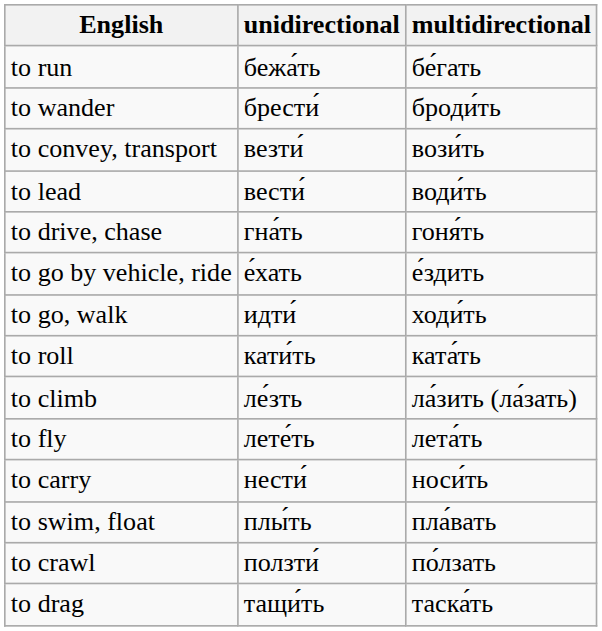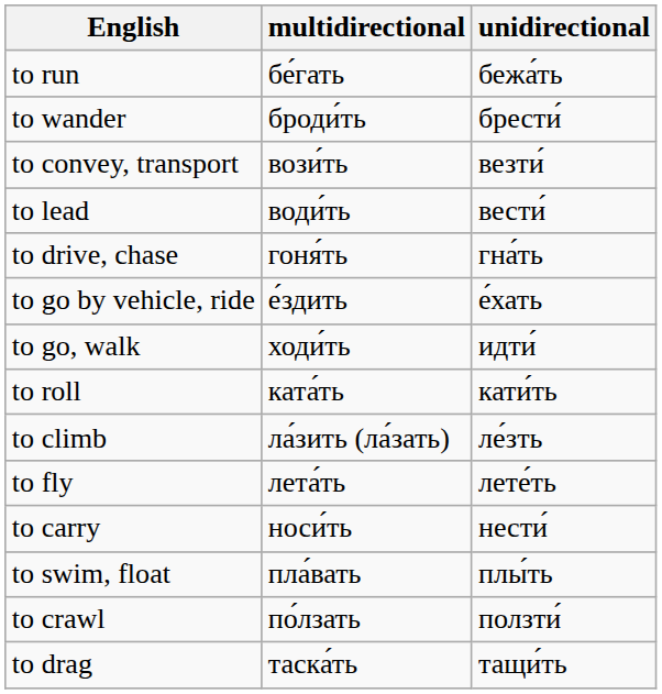 <table class="wikitable" style="vertical-align: top;">
 <tr>
 <th>English</th>
+<th>multidirectional</th>
 <th>unidirectional</th>
-<th>multidirectional</th>
 </tr>
 <tr style="vertical-align: top;">
 <td>to run</td>
+<td>бе́гать</td>
 <td>бежа́ть</td>
-<td>бе́гать</td>
 </tr>
 <tr style="vertical-align: top;">
 <td>to wander</td>
+<td>броди́ть</td>
 <td>брести́</td>
-<td>броди́ть</td>
 </tr>
 <tr style="vertical-align: top;">
 <td>to convey, transport</td>
+<td>вози́ть</td>
 <td>везти́</td>
-<td>вози́ть</td>
 </tr>
 <tr style="vertical-align: top;">
 <td>to lead</td>
+<td>води́ть</td>
 <td>вести́</td>
-<td>води́ть</td>
 </tr>
 <tr style="vertical-align: top;">
 <td>to drive, chase</td>
+<td>гоня́ть</td>
 <td>гна́ть</td>
-<td>гоня́ть</td>
 </tr>
 <tr style="vertical-align: top;">
 <td>to go by vehicle, ride</td>
+<td>е́здить</td>
 <td>е́хать</td>
-<td>е́здить</td>
 </tr>
 <tr style="vertical-align: top;">
 <td>to go, walk</td>
+<td>ходи́ть</td>
 <td>идти́</td>
-<td>ходи́ть</td>
 </tr>
 <tr style="vertical-align: top;">
 <td>to roll</td>
+<td>ката́ть</td>
 <td>кати́ть</td>
-<td>ката́ть</td>
 </tr>
 <tr style="vertical-align: top;">
 <td>to climb</td>
+<td>ла́зить (ла́зать)</td>
 <td>ле́зть</td>
-<td>ла́зить (ла́зать)</td>
 </tr>
 <tr style="vertical-align: top;">
 <td>to fly</td>
+<td>лета́ть</td>
 <td>лете́ть</td>
-<td>лета́ть</td>
 </tr>
 <tr style="vertical-align: top;">
 <td>to carry</td>
+<td>носи́ть</td>
 <td>нести́</td>
-<td>носи́ть</td>
 </tr>
 <tr style="vertical-align: top;">
 <td>to swim, float</td>
+<td>пла́вать</td>
 <td>плы́ть</td>
-<td>пла́вать</td>
 </tr>
 <tr style="vertical-align: top;">
 <td>to crawl</td>
+<td>по́лзать</td>
 <td>ползти́</td>
-<td>по́лзать</td>
 </tr>
 <tr style="vertical-align: top;">
 <td>to drag</td>
+<td>таска́ть</td>
 <td>тащи́ть</td>
-<td>таска́ть</td>
 </tr>
 </table>
